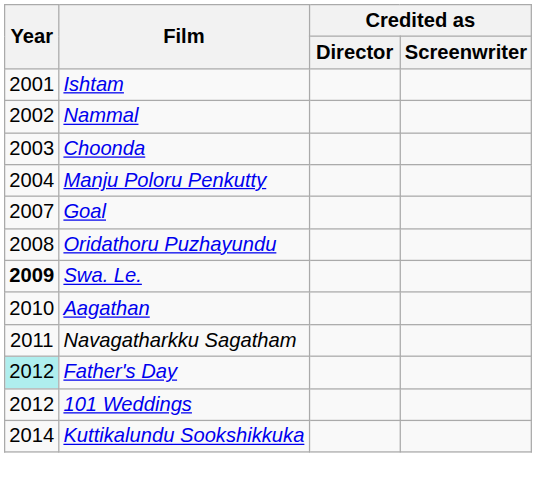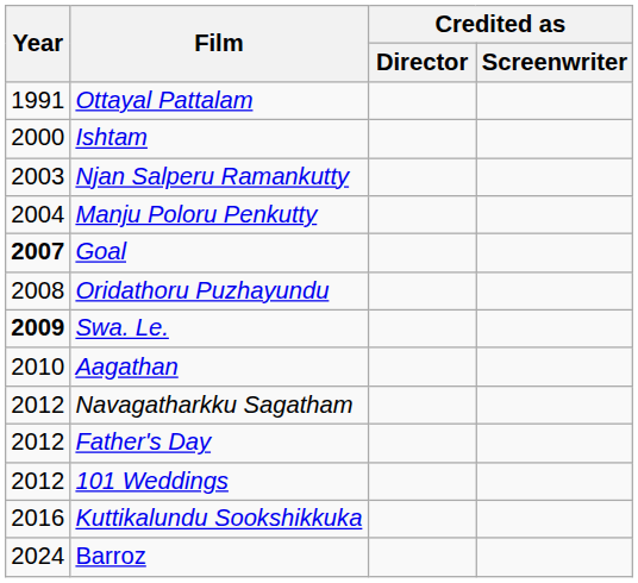 <table class="wikitable sortable">
 <tr>
 <th rowspan="2" width="33">Year</th>
 <th rowspan="2">Film</th>
 <th colspan="2">Credited as</th>
 </tr>
 <tr>
 <th width=65>Director</th>
 <th width=65>Screenwriter</th>
 </tr>
 <tr align="center">
-<td align="center">2001</td>
+<td align="center">1991</td>
+<td align="left"><em><a href='#'>Ottayal Pattalam</a></em></td>
+<td></td>
+<td></td>
+</tr>
+<tr align="center">
+<td align="center">2000</td>
 <td align="left"><em><a href='#'>Ishtam</a></em></td>
 <td></td>
 <td></td>
 </tr>
 <tr align="center">
-<td align="center">2002</td>
-<td align="left"><em><a href='#'>Nammal</a></em></td>
-<td></td>
-<td></td>
-</tr>
-<tr align="center">
 <td align="center">2003</td>
-<td align="left"><em><a href='#'>Choonda</a></em></td>
+<td align="left"><em><a href='#'>Njan Salperu Ramankutty</a></em></td>
 <td></td>
 <td></td>
 </tr>
 <tr align="center">
 <td align="center">2004</td>
 <td align="left"><em><a href='#'>Manju Poloru Penkutty</a></em></td>
 <td></td>
 <td></td>
 </tr>
 <tr align="center">
-<td align="center">2007</td>
+<td align="center"><strong>2007</strong></td>
 <td align="left"><em><a href='#'>Goal</a></em></td>
 <td></td>
 <td></td>
 </tr>
 <tr align="center">
 <td align="center">2008</td>
 <td align="left"><em><a href='#'>Oridathoru Puzhayundu</a></em></td>
 <td></td>
 <td></td>
 </tr>
 <tr align="center">
 <td align="center"><strong>2009</strong></td>
 <td align="left"><em><a href='#'>Swa. Le.</a></em></td>
 <td></td>
 <td></td>
 </tr>
 <tr align="center">
 <td align="center">2010</td>
 <td align="left"><em><a href='#'>Aagathan</a></em></td>
 <td></td>
 <td></td>
 </tr>
 <tr align="center">
-<td align="center">2011</td>
+<td align="center">2012</td>
 <td align="left"><em>Navagatharkku Sagatham</em></td>
 <td></td>
 <td></td>
 </tr>
 <tr align="center">
-<td align="center" style="background: paleturquoise;">2012</td>
+<td align="center">2012</td>
 <td align="left"><em><a href='#'>Father's Day</a></em></td>
 <td></td>
 <td></td>
 </tr>
 <tr align="center">
 <td align="center">2012</td>
 <td align="left"><em><a href='#'>101 Weddings</a></em></td>
 <td></td>
 <td></td>
 </tr>
 <tr align="center">
-<td align="center">2014</td>
+<td align="center">2016</td>
 <td align="left"><em><a href='#'>Kuttikalundu Sookshikkuka</a></em></td>
 <td></td>
 <td></td>
 </tr>
+<tr>
+<td align="center">2024</td>
+<td><a href='#'>Barroz</a></td>
+<td></td>
+<td></td>
+</tr>
 </table>
